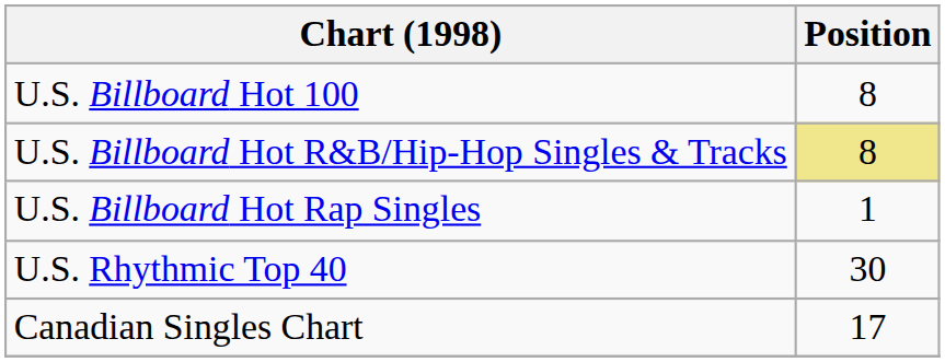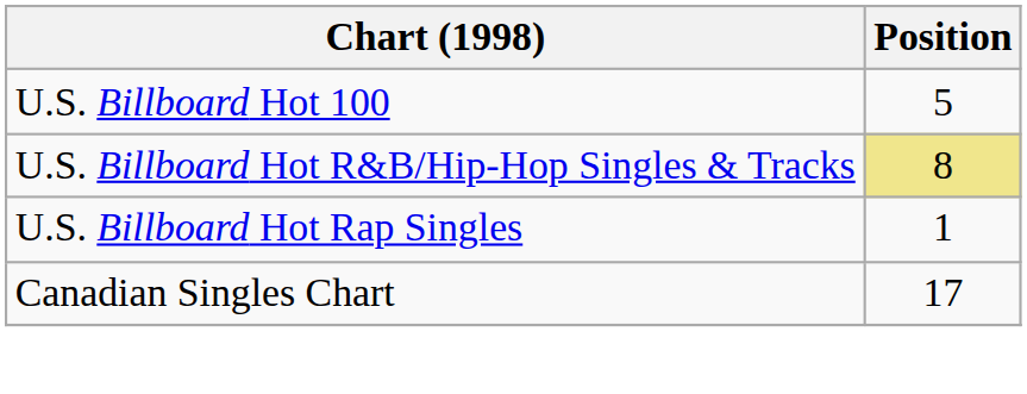 <table class="wikitable">
 <tr>
 <th align="left">Chart (1998)</th>
 <th align="left">Position</th>
 </tr>
 <tr>
 <td align="left">U.S. <a href='#'><em>Billboard</em> Hot 100</a></td>
-<td align="center">8</td>
+<td align="center">5</td>
 </tr>
 <tr>
 <td align="left">U.S. <a href='#'><em>Billboard</em> Hot R&B/Hip-Hop Singles & Tracks</a></td>
 <td align="center" style="background: khaki;">8</td>
 </tr>
 <tr>
 <td align="left">U.S. <a href='#'><em>Billboard</em> Hot Rap Singles</a></td>
 <td align="center">1</td>
 </tr>
 <tr>
-<td align="left">U.S. <a href='#'>Rhythmic Top 40</a></td>
-<td align="center">30</td>
-</tr>
-<tr>
 <td align="left">Canadian Singles Chart</td>
 <td align="center">17</td>
 </tr>
 <tr>
 </tr>
 </table>
